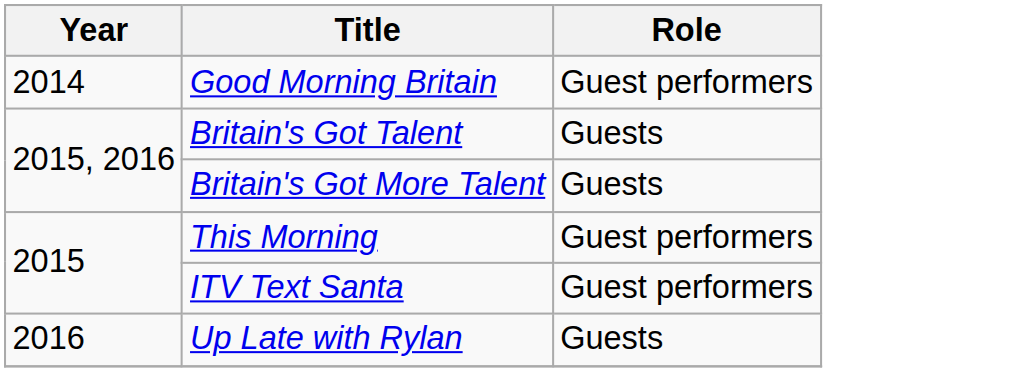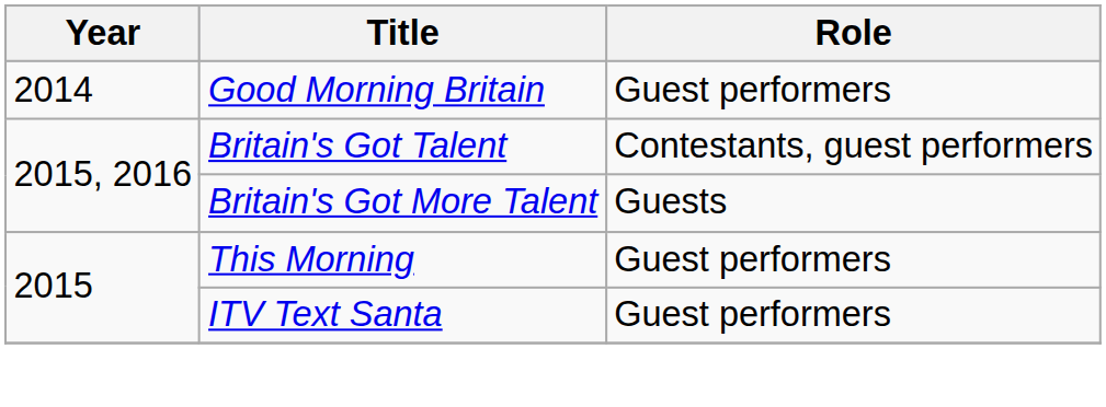 <table class="wikitable">
 <tr style="background:#b0c4de; text-align:center;">
 <th>Year</th>
 <th>Title</th>
 <th>Role</th>
 </tr>
 <tr>
 <td>2014</td>
 <td><em><a href='#'>Good Morning Britain</a></em></td>
 <td>Guest performers</td>
 </tr>
 <tr>
 <td rowspan=2>2015, 2016</td>
 <td><em><a href='#'>Britain's Got Talent</a></em></td>
-<td>Guests</td>
+<td>Contestants, guest performers</td>
 </tr>
 <tr>
 <td><em><a href='#'>Britain's Got More Talent</a></em></td>
 <td>Guests</td>
 </tr>
 <tr>
 <td rowspan=2>2015</td>
 <td><em><a href='#'>This Morning</a></em></td>
 <td>Guest performers</td>
 </tr>
 <tr>
 <td><em><a href='#'>ITV Text Santa</a></em></td>
 <td>Guest performers</td>
 </tr>
 <tr>
-<td>2016</td>
-<td><em><a href='#'>Up Late with Rylan</a></em></td>
-<td>Guests</td>
-</tr>
-<tr>
 </tr>
 </table>
